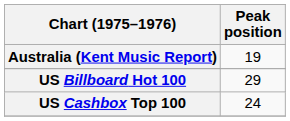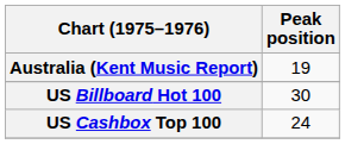 <table class="wikitable sortable plainrowheaders" style="text-align:center">
 <tr>
 <th>Chart (1975–1976)</th>
 <th>Peak<br>position</th>
 </tr>
 <tr>
 <th scope="row">Australia (<a href='#'>Kent Music Report</a>)</th>
 <td>19</td>
 </tr>
 <tr>
 </tr>
 <tr>
 </tr>
 <tr>
 </tr>
 <tr>
 </tr>
 <tr>
 </tr>
 <tr>
 </tr>
 <tr>
 <th scope="row">US <a href='#'><em>Billboard</em> Hot 100</a></th>
-<td>29</td>
+<td>30</td>
 </tr>
 <tr>
 <th scope="row">US <em><a href='#'>Cashbox</a></em> Top 100</th>
 <td>24</td>
 </tr>
 <tr>
 </tr>
 </table>
